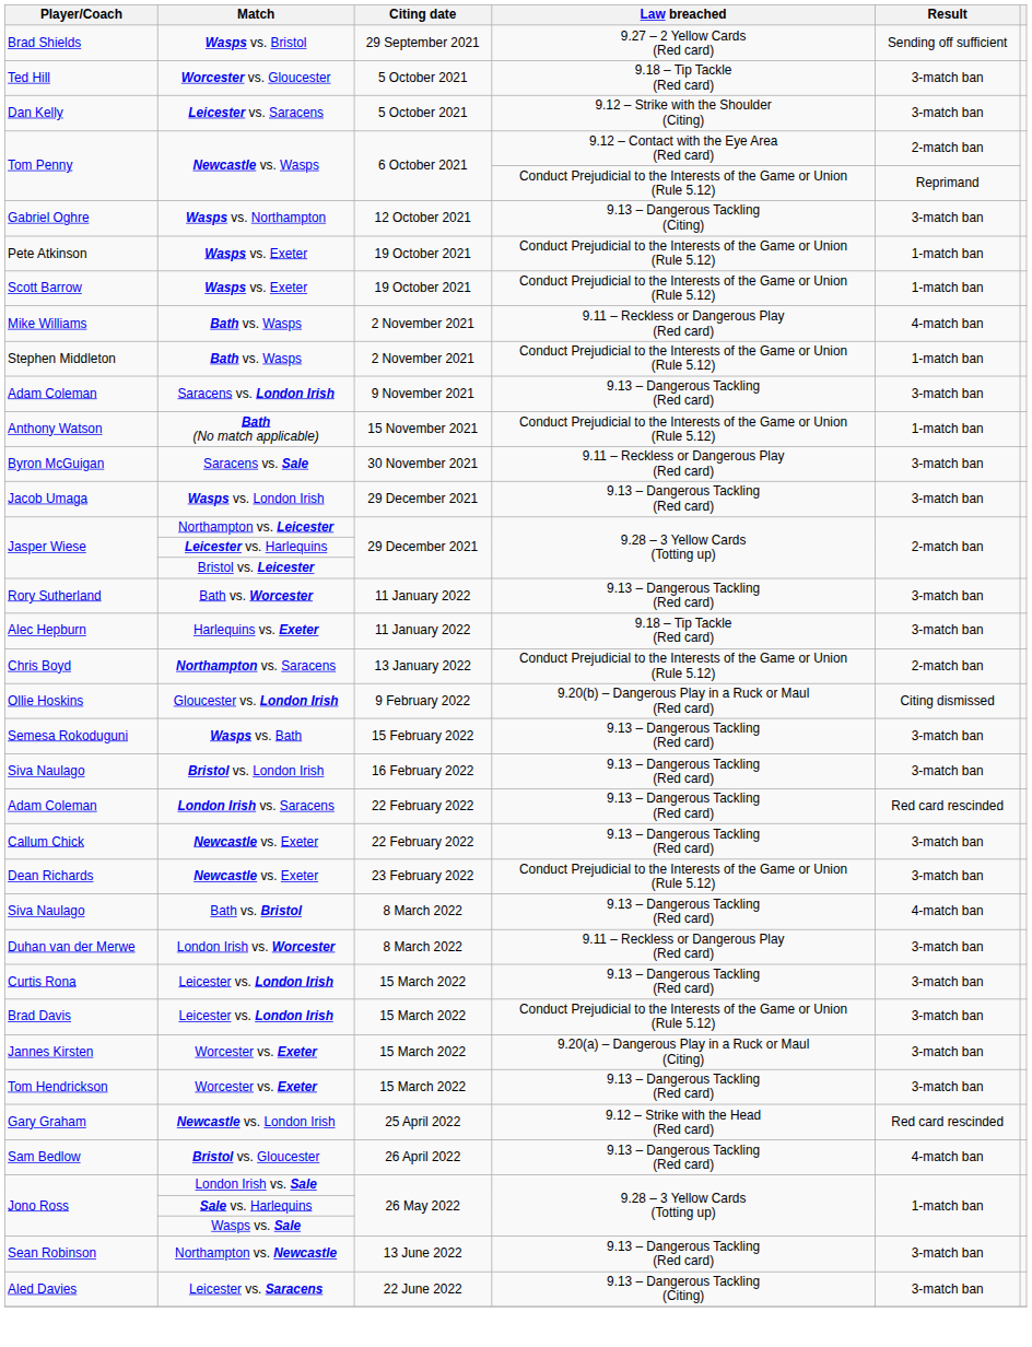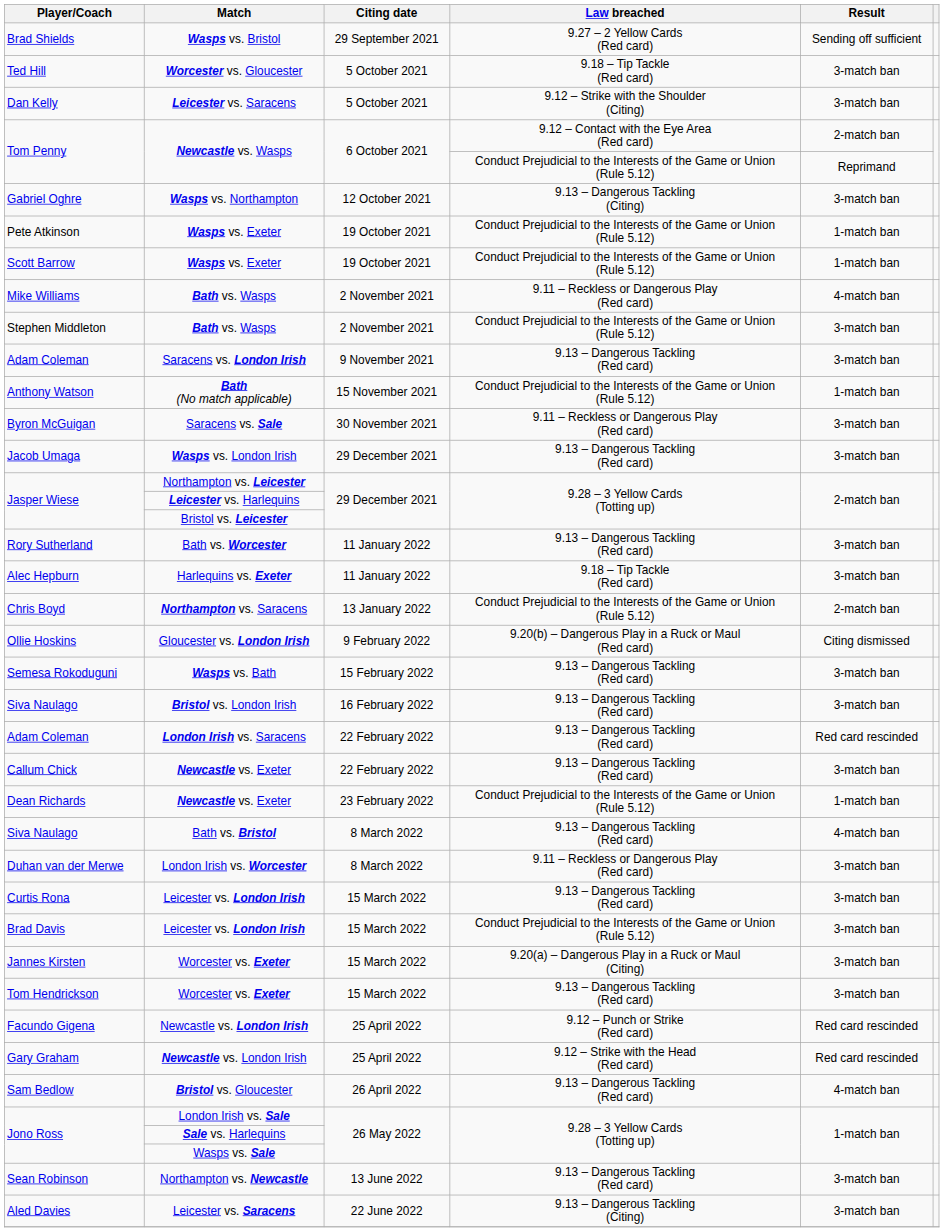 <table class="wikitable sortable" style="text-align:center;width:100%">
 <tr>
 <th>Player/Coach</th>
 <th>Match</th>
 <th>Citing date</th>
 <th><a href='#'>Law</a> breached</th>
 <th>Result</th>
 <th></th>
 </tr>
 <tr>
 <td align=left> <a href='#'>Brad Shields</a></td>
 <td><strong><em><a href='#'>Wasps</a></em></strong> vs. <a href='#'>Bristol</a></td>
 <td>29 September 2021</td>
 <td>9.27 – 2 Yellow Cards<br>(Red card)</td>
 <td>Sending off sufficient</td>
 <td></td>
 </tr>
 <tr>
 <td align=left> <a href='#'>Ted Hill</a></td>
 <td><strong><em><a href='#'>Worcester</a></em></strong> vs. <a href='#'>Gloucester</a></td>
 <td>5 October 2021</td>
 <td>9.18 – Tip Tackle<br>(Red card)</td>
 <td>3-match ban</td>
 <td></td>
 </tr>
 <tr>
 <td align=left> <a href='#'>Dan Kelly</a></td>
 <td><strong><em><a href='#'>Leicester</a></em></strong> vs. <a href='#'>Saracens</a></td>
 <td>5 October 2021</td>
 <td>9.12 – Strike with the Shoulder<br>(Citing)</td>
 <td>3-match ban</td>
 <td></td>
 </tr>
 <tr>
 <td align=left rowspan=2> <a href='#'>Tom Penny</a></td>
 <td rowspan=2><strong><em><a href='#'>Newcastle</a></em></strong> vs. <a href='#'>Wasps</a></td>
 <td rowspan=2>6 October 2021</td>
 <td>9.12 – Contact with the Eye Area<br>(Red card)</td>
 <td>2-match ban</td>
 <td rowspan=2></td>
 </tr>
 <tr>
 <td>Conduct Prejudicial to the Interests of the Game or Union<br>(Rule 5.12)</td>
 <td>Reprimand</td>
 </tr>
 <tr>
 <td align=left> <a href='#'>Gabriel Oghre</a></td>
 <td><strong><em><a href='#'>Wasps</a></em></strong> vs. <a href='#'>Northampton</a></td>
 <td>12 October 2021</td>
 <td>9.13 – Dangerous Tackling<br>(Citing)</td>
 <td>3-match ban</td>
 <td></td>
 </tr>
 <tr>
 <td align=left> Pete Atkinson</td>
 <td><strong><em><a href='#'>Wasps</a></em></strong> vs. <a href='#'>Exeter</a></td>
 <td>19 October 2021</td>
 <td>Conduct Prejudicial to the Interests of the Game or Union<br>(Rule 5.12)</td>
 <td>1-match ban</td>
 <td></td>
 </tr>
 <tr>
 <td align=left> <a href='#'>Scott Barrow</a></td>
 <td><strong><em><a href='#'>Wasps</a></em></strong> vs. <a href='#'>Exeter</a></td>
 <td>19 October 2021</td>
 <td>Conduct Prejudicial to the Interests of the Game or Union<br>(Rule 5.12)</td>
 <td>1-match ban</td>
 <td></td>
 </tr>
 <tr>
 <td align=left> <a href='#'>Mike Williams</a></td>
 <td><strong><em><a href='#'>Bath</a></em></strong> vs. <a href='#'>Wasps</a></td>
 <td>2 November 2021</td>
 <td>9.11 – Reckless or Dangerous Play<br>(Red card)</td>
 <td>4-match ban</td>
 <td></td>
 </tr>
 <tr>
 <td align=left> Stephen Middleton</td>
 <td><strong><em><a href='#'>Bath</a></em></strong> vs. <a href='#'>Wasps</a></td>
 <td>2 November 2021</td>
 <td>Conduct Prejudicial to the Interests of the Game or Union<br>(Rule 5.12)</td>
-<td>1-match ban</td>
+<td>3-match ban</td>
 <td></td>
 </tr>
 <tr>
 <td align=left> <a href='#'>Adam Coleman</a></td>
 <td><a href='#'>Saracens</a> vs. <strong><em><a href='#'>London Irish</a></em></strong></td>
 <td>9 November 2021</td>
 <td>9.13 – Dangerous Tackling<br>(Red card)</td>
 <td>3-match ban</td>
 <td></td>
 </tr>
 <tr>
 <td align=left> <a href='#'>Anthony Watson</a></td>
 <td><strong><em><a href='#'>Bath</a></em></strong><br><em>(No match applicable)</em></td>
 <td>15 November 2021</td>
 <td>Conduct Prejudicial to the Interests of the Game or Union<br>(Rule 5.12)</td>
 <td>1-match ban</td>
 <td></td>
 </tr>
 <tr>
 <td align=left> <a href='#'>Byron McGuigan</a></td>
 <td><a href='#'>Saracens</a> vs. <strong><em><a href='#'>Sale</a></em></strong></td>
 <td>30 November 2021</td>
 <td>9.11 – Reckless or Dangerous Play<br>(Red card)</td>
 <td>3-match ban</td>
 <td></td>
 </tr>
 <tr>
 <td align=left> <a href='#'>Jacob Umaga</a></td>
 <td><strong><em><a href='#'>Wasps</a></em></strong> vs. <a href='#'>London Irish</a></td>
 <td>29 December 2021</td>
 <td>9.13 – Dangerous Tackling<br>(Red card)</td>
 <td>3-match ban</td>
 <td></td>
 </tr>
 <tr>
 <td align=left rowspan=3> <a href='#'>Jasper Wiese</a></td>
 <td><a href='#'>Northampton</a> vs. <strong><em><a href='#'>Leicester</a></em></strong></td>
 <td rowspan=3>29 December 2021</td>
 <td rowspan=3>9.28 – 3 Yellow Cards<br>(Totting up)</td>
 <td rowspan=3>2-match ban</td>
 <td rowspan=3></td>
 </tr>
 <tr>
 <td><strong><em><a href='#'>Leicester</a></em></strong> vs. <a href='#'>Harlequins</a></td>
 </tr>
 <tr>
 <td><a href='#'>Bristol</a> vs. <strong><em><a href='#'>Leicester</a></em></strong></td>
 </tr>
 <tr>
 <td align=left> <a href='#'>Rory Sutherland</a></td>
 <td><a href='#'>Bath</a> vs. <strong><em><a href='#'>Worcester</a></em></strong></td>
 <td>11 January 2022</td>
 <td>9.13 – Dangerous Tackling<br>(Red card)</td>
 <td>3-match ban</td>
 <td></td>
 </tr>
 <tr>
 <td align=left> <a href='#'>Alec Hepburn</a></td>
 <td><a href='#'>Harlequins</a> vs. <strong><em><a href='#'>Exeter</a></em></strong></td>
 <td>11 January 2022</td>
 <td>9.18 – Tip Tackle<br>(Red card)</td>
 <td>3-match ban</td>
 <td></td>
 </tr>
 <tr>
 <td align=left> <a href='#'>Chris Boyd</a></td>
 <td><strong><em><a href='#'>Northampton</a></em></strong> vs. <a href='#'>Saracens</a></td>
 <td>13 January 2022</td>
 <td>Conduct Prejudicial to the Interests of the Game or Union<br>(Rule 5.12)</td>
 <td>2-match ban</td>
 <td></td>
 </tr>
 <tr>
 <td align=left> <a href='#'>Ollie Hoskins</a></td>
 <td><a href='#'>Gloucester</a> vs. <strong><em><a href='#'>London Irish</a></em></strong></td>
 <td>9 February 2022</td>
 <td>9.20(b) – Dangerous Play in a Ruck or Maul<br>(Red card)</td>
 <td>Citing dismissed</td>
 <td></td>
 </tr>
 <tr>
 <td align=left> <a href='#'>Semesa Rokoduguni</a></td>
 <td><strong><em><a href='#'>Wasps</a></em></strong> vs. <a href='#'>Bath</a></td>
 <td>15 February 2022</td>
 <td>9.13 – Dangerous Tackling<br>(Red card)</td>
 <td>3-match ban</td>
 <td></td>
 </tr>
 <tr>
 <td align=left> <a href='#'>Siva Naulago</a></td>
 <td><strong><em><a href='#'>Bristol</a></em></strong> vs. <a href='#'>London Irish</a></td>
 <td>16 February 2022</td>
 <td>9.13 – Dangerous Tackling<br>(Red card)</td>
 <td>3-match ban</td>
 <td></td>
 </tr>
 <tr>
 <td align=left> <a href='#'>Adam Coleman</a></td>
 <td><strong><em><a href='#'>London Irish</a></em></strong> vs. <a href='#'>Saracens</a></td>
 <td>22 February 2022</td>
 <td>9.13 – Dangerous Tackling<br>(Red card)</td>
 <td>Red card rescinded</td>
 <td></td>
 </tr>
 <tr>
 <td align=left> <a href='#'>Callum Chick</a></td>
 <td><strong><em><a href='#'>Newcastle</a></em></strong> vs. <a href='#'>Exeter</a></td>
 <td>22 February 2022</td>
 <td>9.13 – Dangerous Tackling<br>(Red card)</td>
 <td>3-match ban</td>
 <td></td>
 </tr>
 <tr>
 <td align=left> <a href='#'>Dean Richards</a></td>
 <td><strong><em><a href='#'>Newcastle</a></em></strong> vs. <a href='#'>Exeter</a></td>
 <td>23 February 2022</td>
 <td>Conduct Prejudicial to the Interests of the Game or Union<br>(Rule 5.12)</td>
-<td>3-match ban</td>
+<td>1-match ban</td>
 <td></td>
 </tr>
 <tr>
 <td align=left> <a href='#'>Siva Naulago</a></td>
 <td><a href='#'>Bath</a> vs. <strong><em><a href='#'>Bristol</a></em></strong></td>
 <td>8 March 2022</td>
 <td>9.13 – Dangerous Tackling<br>(Red card)</td>
 <td>4-match ban</td>
 <td></td>
 </tr>
 <tr>
 <td align=left> <a href='#'>Duhan van der Merwe</a></td>
 <td><a href='#'>London Irish</a> vs. <strong><em><a href='#'>Worcester</a></em></strong></td>
 <td>8 March 2022</td>
 <td>9.11 – Reckless or Dangerous Play<br>(Red card)</td>
 <td>3-match ban</td>
 <td></td>
 </tr>
 <tr>
 <td align=left> <a href='#'>Curtis Rona</a></td>
 <td><a href='#'>Leicester</a> vs. <strong><em><a href='#'>London Irish</a></em></strong></td>
 <td>15 March 2022</td>
 <td>9.13 – Dangerous Tackling<br>(Red card)</td>
 <td>3-match ban</td>
 <td></td>
 </tr>
 <tr>
 <td align=left> <a href='#'>Brad Davis</a></td>
 <td><a href='#'>Leicester</a> vs. <strong><em><a href='#'>London Irish</a></em></strong></td>
 <td>15 March 2022</td>
 <td>Conduct Prejudicial to the Interests of the Game or Union<br>(Rule 5.12)</td>
 <td>3-match ban</td>
 <td></td>
 </tr>
 <tr>
 <td align=left> <a href='#'>Jannes Kirsten</a></td>
 <td><a href='#'>Worcester</a> vs. <strong><em><a href='#'>Exeter</a></em></strong></td>
 <td>15 March 2022</td>
 <td>9.20(a) – Dangerous Play in a Ruck or Maul<br>(Citing)</td>
 <td>3-match ban</td>
 <td></td>
 </tr>
 <tr>
 <td align=left> <a href='#'>Tom Hendrickson</a></td>
 <td><a href='#'>Worcester</a> vs. <strong><em><a href='#'>Exeter</a></em></strong></td>
 <td>15 March 2022</td>
 <td>9.13 – Dangerous Tackling<br>(Red card)</td>
 <td>3-match ban</td>
 <td></td>
 </tr>
 <tr>
+<td align=left> <a href='#'>Facundo Gigena</a></td>
+<td><a href='#'>Newcastle</a> vs. <strong><em><a href='#'>London Irish</a></em></strong></td>
+<td>25 April 2022</td>
+<td>9.12 – Punch or Strike<br>(Red card)</td>
+<td>Red card rescinded</td>
+<td></td>
+</tr>
+<tr>
 <td align=left> <a href='#'>Gary Graham</a></td>
 <td><strong><em><a href='#'>Newcastle</a></em></strong> vs. <a href='#'>London Irish</a></td>
 <td>25 April 2022</td>
 <td>9.12 – Strike with the Head<br>(Red card)</td>
 <td>Red card rescinded</td>
 <td></td>
 </tr>
 <tr>
 <td align=left> <a href='#'>Sam Bedlow</a></td>
 <td><strong><em><a href='#'>Bristol</a></em></strong> vs. <a href='#'>Gloucester</a></td>
 <td>26 April 2022</td>
 <td>9.13 – Dangerous Tackling<br>(Red card)</td>
 <td>4-match ban</td>
 <td></td>
 </tr>
 <tr>
 <td align=left rowspan=3> <a href='#'>Jono Ross</a></td>
 <td><a href='#'>London Irish</a> vs. <strong><em><a href='#'>Sale</a></em></strong></td>
 <td rowspan=3>26 May 2022</td>
 <td rowspan=3>9.28 – 3 Yellow Cards<br>(Totting up)</td>
 <td rowspan=3>1-match ban</td>
 <td rowspan=3></td>
 </tr>
 <tr>
 <td><strong><em><a href='#'>Sale</a></em></strong> vs. <a href='#'>Harlequins</a></td>
 </tr>
 <tr>
 <td><a href='#'>Wasps</a> vs. <strong><em><a href='#'>Sale</a></em></strong></td>
 </tr>
 <tr>
 <td align=left> <a href='#'>Sean Robinson</a></td>
 <td><a href='#'>Northampton</a> vs. <strong><em><a href='#'>Newcastle</a></em></strong></td>
 <td>13 June 2022</td>
 <td>9.13 – Dangerous Tackling<br>(Red card)</td>
 <td>3-match ban</td>
 <td></td>
 </tr>
 <tr>
 <td align=left> <a href='#'>Aled Davies</a></td>
 <td><a href='#'>Leicester</a> vs. <strong><em><a href='#'>Saracens</a></em></strong></td>
 <td>22 June 2022</td>
 <td>9.13 – Dangerous Tackling<br>(Citing)</td>
 <td>3-match ban</td>
 <td></td>
 </tr>
 <tr>
 </tr>
 </table>
